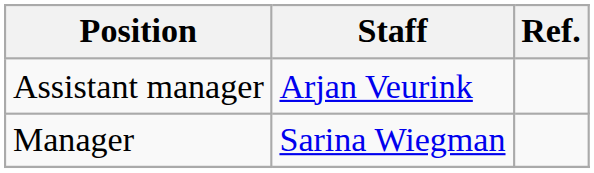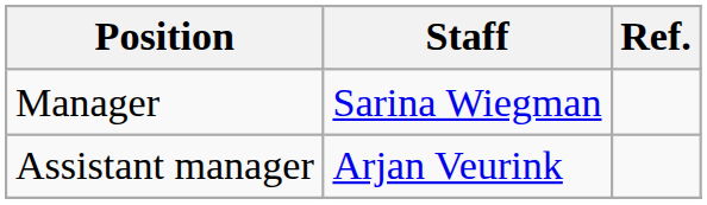 <table class="wikitable">
 <tr>
 <th>Position</th>
 <th>Staff</th>
 <th>Ref.</th>
 </tr>
 <tr>
+<td>Manager</td>
+<td> <a href='#'>Sarina Wiegman</a></td>
+<td></td>
+</tr>
+<tr>
 <td>Assistant manager</td>
 <td> <a href='#'>Arjan Veurink</a></td>
 <td></td>
 </tr>
 <tr>
-<td>Manager</td>
-<td> <a href='#'>Sarina Wiegman</a></td>
-<td></td>
-</tr>
-<tr>
 </tr>
 </table>
